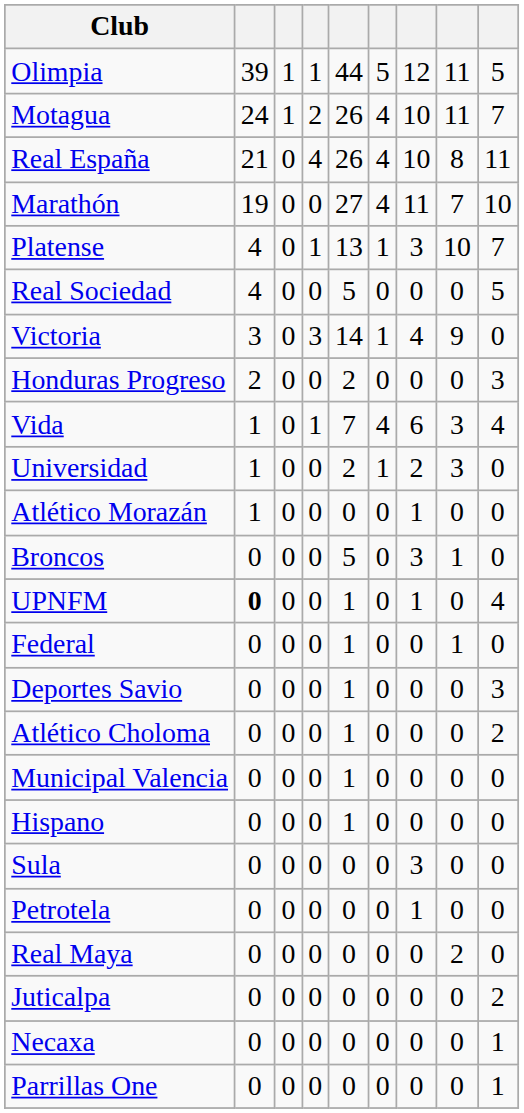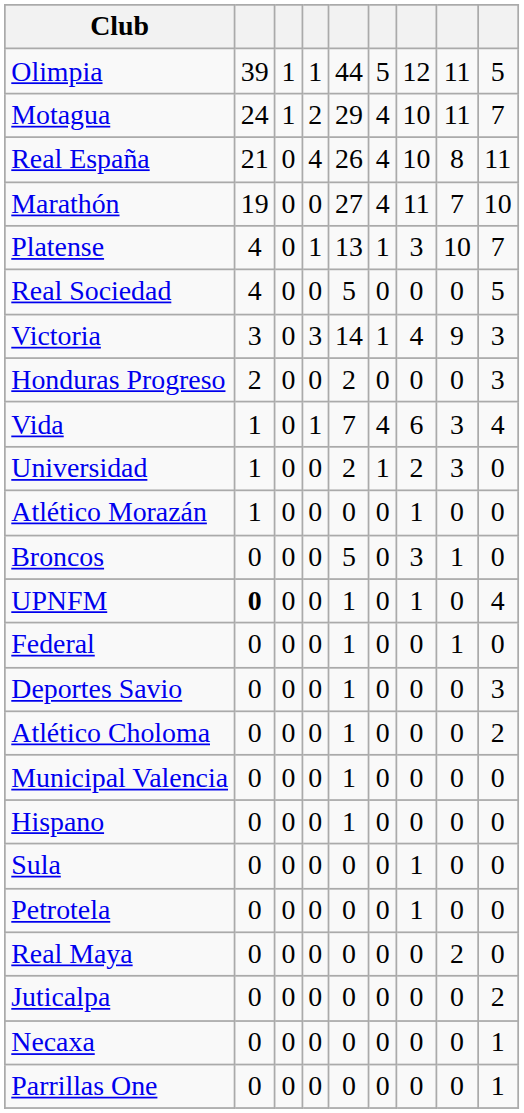 <table class="wikitable sortable">
 <tr>
 <th>Club</th>
 <th></th>
 <th></th>
 <th></th>
 <th></th>
 <th></th>
 <th></th>
 <th></th>
 <th></th>
 </tr>
 <tr align=center>
 <td align=left><a href='#'>Olimpia</a></td>
 <td>39</td>
 <td>1</td>
 <td>1</td>
 <td>44</td>
 <td>5</td>
 <td>12</td>
 <td>11</td>
 <td>5</td>
 </tr>
 <tr align=center>
 <td align=left><a href='#'>Motagua</a></td>
 <td>24</td>
 <td>1</td>
 <td>2</td>
-<td>26</td>
+<td>29</td>
 <td>4</td>
 <td>10</td>
 <td>11</td>
 <td>7</td>
 </tr>
 <tr align=center>
 <td align=left><a href='#'>Real España</a></td>
 <td>21</td>
 <td>0</td>
 <td>4</td>
 <td>26</td>
 <td>4</td>
 <td>10</td>
 <td>8</td>
 <td>11</td>
 </tr>
 <tr align=center>
 <td align=left><a href='#'>Marathón</a></td>
 <td>19</td>
 <td>0</td>
 <td>0</td>
 <td>27</td>
 <td>4</td>
 <td>11</td>
 <td>7</td>
 <td>10</td>
 </tr>
 <tr align=center>
 <td align=left><a href='#'>Platense</a></td>
 <td>4</td>
 <td>0</td>
 <td>1</td>
 <td>13</td>
 <td>1</td>
 <td>3</td>
 <td>10</td>
 <td>7</td>
 </tr>
 <tr align=center>
 <td align=left><a href='#'>Real Sociedad</a></td>
 <td>4</td>
 <td>0</td>
 <td>0</td>
 <td>5</td>
 <td>0</td>
 <td>0</td>
 <td>0</td>
 <td>5</td>
 </tr>
 <tr align=center>
 <td align=left><a href='#'>Victoria</a></td>
 <td>3</td>
 <td>0</td>
 <td>3</td>
 <td>14</td>
 <td>1</td>
 <td>4</td>
 <td>9</td>
-<td>0</td>
+<td>3</td>
 </tr>
 <tr align=center>
 <td align=left><a href='#'>Honduras Progreso</a></td>
 <td>2</td>
 <td>0</td>
 <td>0</td>
 <td>2</td>
 <td>0</td>
 <td>0</td>
 <td>0</td>
 <td>3</td>
 </tr>
 <tr align=center>
 <td align=left><a href='#'>Vida</a></td>
 <td>1</td>
 <td>0</td>
 <td>1</td>
 <td>7</td>
 <td>4</td>
 <td>6</td>
 <td>3</td>
 <td>4</td>
 </tr>
 <tr align=center>
 <td align=left><a href='#'>Universidad</a></td>
 <td>1</td>
 <td>0</td>
 <td>0</td>
 <td>2</td>
 <td>1</td>
 <td>2</td>
 <td>3</td>
 <td>0</td>
 </tr>
 <tr align=center>
 <td align=left><a href='#'>Atlético Morazán</a></td>
 <td>1</td>
 <td>0</td>
 <td>0</td>
 <td>0</td>
 <td>0</td>
 <td>1</td>
 <td>0</td>
 <td>0</td>
 </tr>
 <tr align=center>
 <td align=left><a href='#'>Broncos</a></td>
 <td>0</td>
 <td>0</td>
 <td>0</td>
 <td>5</td>
 <td>0</td>
 <td>3</td>
 <td>1</td>
 <td>0</td>
 </tr>
 <tr align=center>
 <td align=left><a href='#'>UPNFM</a></td>
 <td><strong>0</strong></td>
 <td>0</td>
 <td>0</td>
 <td>1</td>
 <td>0</td>
 <td>1</td>
 <td>0</td>
 <td>4</td>
 </tr>
 <tr align=center>
 <td align=left><a href='#'>Federal</a></td>
 <td>0</td>
 <td>0</td>
 <td>0</td>
 <td>1</td>
 <td>0</td>
 <td>0</td>
 <td>1</td>
 <td>0</td>
 </tr>
 <tr align=center>
 <td align=left><a href='#'>Deportes Savio</a></td>
 <td>0</td>
 <td>0</td>
 <td>0</td>
 <td>1</td>
 <td>0</td>
 <td>0</td>
 <td>0</td>
 <td>3</td>
 </tr>
 <tr align=center>
 <td align=left><a href='#'>Atlético Choloma</a></td>
 <td>0</td>
 <td>0</td>
 <td>0</td>
 <td>1</td>
 <td>0</td>
 <td>0</td>
 <td>0</td>
 <td>2</td>
 </tr>
 <tr align=center>
 <td align=left><a href='#'>Municipal Valencia</a></td>
 <td>0</td>
 <td>0</td>
 <td>0</td>
 <td>1</td>
 <td>0</td>
 <td>0</td>
 <td>0</td>
 <td>0</td>
 </tr>
 <tr align=center>
 <td align=left><a href='#'>Hispano</a></td>
 <td>0</td>
 <td>0</td>
 <td>0</td>
 <td>1</td>
 <td>0</td>
 <td>0</td>
 <td>0</td>
 <td>0</td>
 </tr>
 <tr align=center>
 <td align=left><a href='#'>Sula</a></td>
 <td>0</td>
 <td>0</td>
 <td>0</td>
 <td>0</td>
 <td>0</td>
-<td>3</td>
+<td>1</td>
 <td>0</td>
 <td>0</td>
 </tr>
 <tr align=center>
 <td align=left><a href='#'>Petrotela</a></td>
 <td>0</td>
 <td>0</td>
 <td>0</td>
 <td>0</td>
 <td>0</td>
 <td>1</td>
 <td>0</td>
 <td>0</td>
 </tr>
 <tr align=center>
 <td align=left><a href='#'>Real Maya</a></td>
 <td>0</td>
 <td>0</td>
 <td>0</td>
 <td>0</td>
 <td>0</td>
 <td>0</td>
 <td>2</td>
 <td>0</td>
 </tr>
 <tr align=center>
 <td align=left><a href='#'>Juticalpa</a></td>
 <td>0</td>
 <td>0</td>
 <td>0</td>
 <td>0</td>
 <td>0</td>
 <td>0</td>
 <td>0</td>
 <td>2</td>
 </tr>
 <tr align=center>
 <td align=left><a href='#'>Necaxa</a></td>
 <td>0</td>
 <td>0</td>
 <td>0</td>
 <td>0</td>
 <td>0</td>
 <td>0</td>
 <td>0</td>
 <td>1</td>
 </tr>
 <tr align=center>
 <td align=left><a href='#'>Parrillas One</a></td>
 <td>0</td>
 <td>0</td>
 <td>0</td>
 <td>0</td>
 <td>0</td>
 <td>0</td>
 <td>0</td>
 <td>1</td>
 </tr>
 </table>
